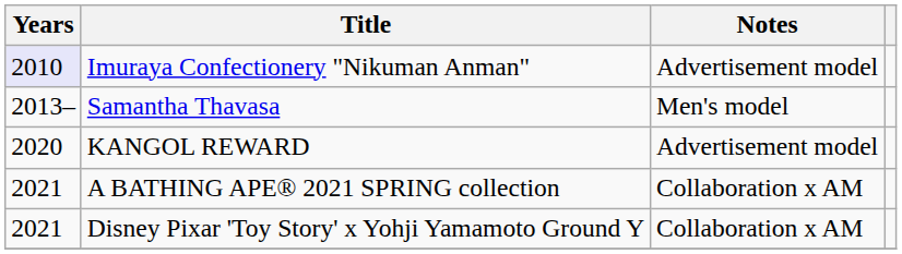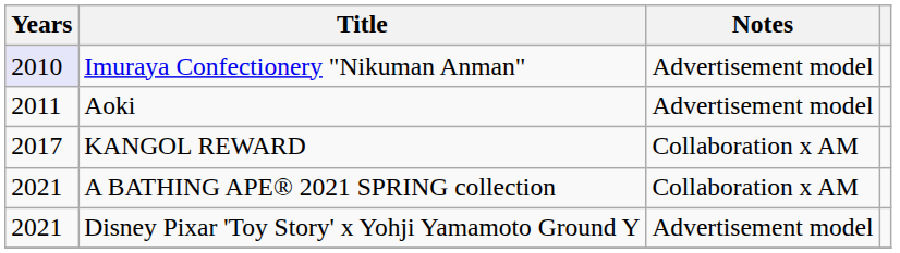 <table class="wikitable">
 <tr>
 <th>Years</th>
 <th>Title</th>
 <th>Notes</th>
 <th></th>
 </tr>
 <tr>
 <td style="background: lavender;">2010</td>
 <td><a href='#'>Imuraya Confectionery</a> "Nikuman Anman"</td>
 <td>Advertisement model</td>
 <td></td>
 </tr>
 <tr>
-<td>2013–</td>
-<td><a href='#'>Samantha Thavasa</a></td>
-<td>Men's model</td>
+<td>2011</td>
+<td>Aoki</td>
+<td>Advertisement model</td>
 <td></td>
 </tr>
 <tr>
-<td>2020</td>
+<td>2017</td>
 <td>KANGOL REWARD</td>
-<td>Advertisement model</td>
+<td>Collaboration x AM</td>
 <td></td>
 </tr>
 <tr>
 <td>2021</td>
 <td>A BATHING APE® 2021 SPRING collection</td>
 <td>Collaboration x AM</td>
 <td></td>
 </tr>
 <tr>
 <td>2021</td>
 <td>Disney Pixar 'Toy Story' x Yohji Yamamoto Ground Y</td>
-<td>Collaboration x AM</td>
+<td>Advertisement model</td>
 <td></td>
 </tr>
 <tr>
 </tr>
 </table>
